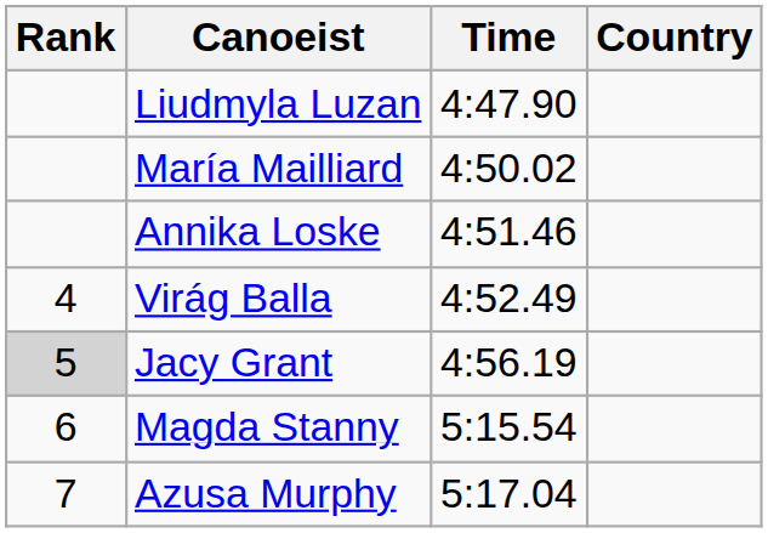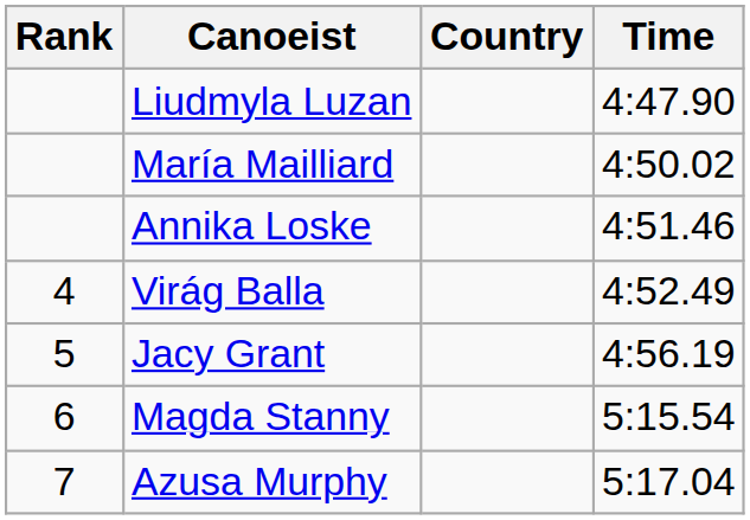 <table class="wikitable" style="text-align:center">
 <tr>
 <th>Rank</th>
 <th>Canoeist</th>
+<th>Country</th>
 <th>Time</th>
-<th>Country</th>
 </tr>
 <tr>
 <td></td>
 <td align="left"><a href='#'>Liudmyla Luzan</a></td>
+<td align="left"></td>
 <td>4:47.90</td>
-<td align="left"></td>
 </tr>
 <tr>
 <td></td>
 <td align="left"><a href='#'>María Mailliard</a></td>
+<td align="left"></td>
 <td>4:50.02</td>
-<td align="left"></td>
 </tr>
 <tr>
 <td></td>
 <td align="left"><a href='#'>Annika Loske</a></td>
+<td align="left"></td>
 <td>4:51.46</td>
-<td align="left"></td>
 </tr>
 <tr>
 <td>4</td>
 <td align="left"><a href='#'>Virág Balla</a></td>
+<td align="left"></td>
 <td>4:52.49</td>
-<td align="left"></td>
 </tr>
 <tr>
-<td style="background: lightgrey;">5</td>
+<td>5</td>
 <td align="left"><a href='#'>Jacy Grant</a></td>
+<td align="left"></td>
 <td>4:56.19</td>
-<td align="left"></td>
 </tr>
 <tr>
 <td>6</td>
 <td align="left"><a href='#'>Magda Stanny</a></td>
+<td align="left"></td>
 <td>5:15.54</td>
-<td align="left"></td>
 </tr>
 <tr>
 <td>7</td>
 <td align="left"><a href='#'>Azusa Murphy</a></td>
+<td align="left"></td>
 <td>5:17.04</td>
-<td align="left"></td>
 </tr>
 </table>
